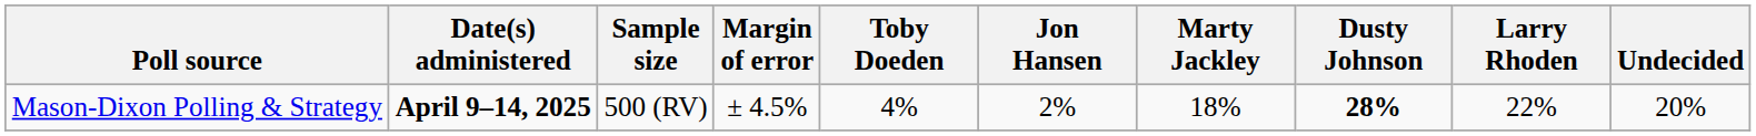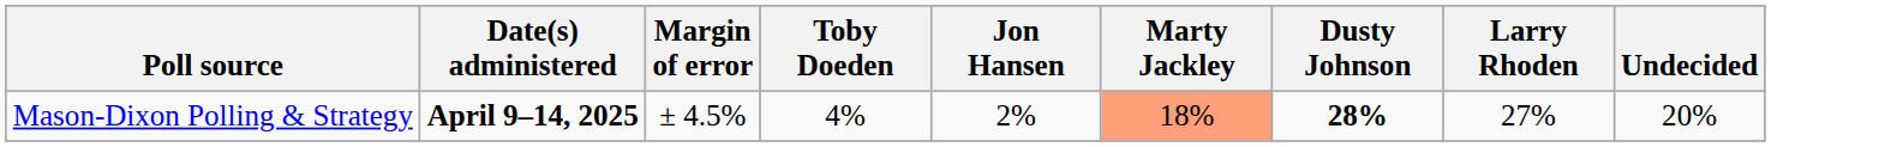 <table class="wikitable" style="font-size:90%;text-align:center;">
 <tr style="vertical-align:bottom">
 <th>Poll source</th>
 <th>Date(s)<br>administered</th>
-<th>Sample<br>size</th>
 <th>Margin<br>of error</th>
 <th style="width:75px;">Toby<br>Doeden</th>
 <th style="width:75px;">Jon<br>Hansen</th>
 <th style="width:75px;">Marty<br>Jackley</th>
 <th style="width:75px;">Dusty<br>Johnson</th>
 <th style="width:75px;">Larry<br>Rhoden</th>
 <th>Undecided</th>
 </tr>
 <tr>
 <td style="text-align:left;"><a href='#'>Mason-Dixon Polling & Strategy</a></td>
 <td><strong>April 9–14, 2025</strong></td>
-<td>500 (RV)</td>
 <td>± 4.5%</td>
 <td>4%</td>
 <td>2%</td>
-<td>18%</td>
+<td style="background: lightsalmon;">18%</td>
 <td><strong>28%</strong></td>
-<td>22%</td>
+<td>27%</td>
 <td>20%</td>
 </tr>
 </table>
